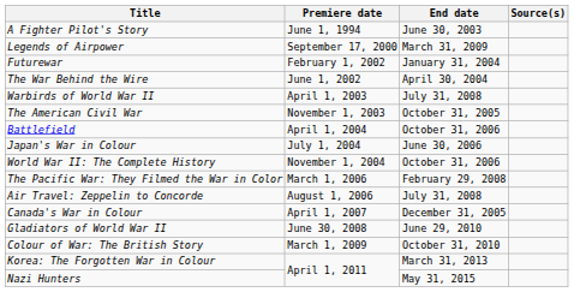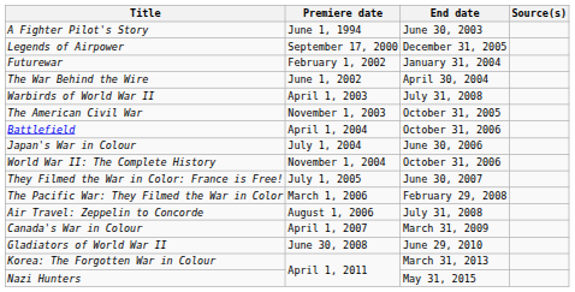 <table class="wikitable sortable">
 <tr>
 <th>Title</th>
 <th>Premiere date</th>
 <th>End date</th>
 <th>Source(s)</th>
 </tr>
 <tr>
 <td><em>A Fighter Pilot's Story</em></td>
 <td>June 1, 1994</td>
 <td>June 30, 2003</td>
 <td></td>
 </tr>
 <tr>
 <td><em>Legends of Airpower</em></td>
 <td>September 17, 2000</td>
-<td>March 31, 2009</td>
+<td>December 31, 2005</td>
 <td></td>
 </tr>
 <tr>
 <td><em>Futurewar</em></td>
 <td>February 1, 2002</td>
 <td>January 31, 2004</td>
 <td></td>
 </tr>
 <tr>
 <td><em>The War Behind the Wire</em></td>
 <td>June 1, 2002</td>
 <td>April 30, 2004</td>
 <td></td>
 </tr>
 <tr>
 <td><em>Warbirds of World War II</em></td>
 <td>April 1, 2003</td>
 <td>July 31, 2008</td>
 <td></td>
 </tr>
 <tr>
 <td><em>The American Civil War</em></td>
 <td>November 1, 2003</td>
 <td>October 31, 2005</td>
 <td></td>
 </tr>
 <tr>
 <td><em><a href='#'>Battlefield</a></em></td>
 <td>April 1, 2004</td>
 <td>October 31, 2006</td>
 <td></td>
 </tr>
 <tr>
 <td><em>Japan's War in Colour</em></td>
 <td>July 1, 2004</td>
 <td>June 30, 2006</td>
 <td></td>
 </tr>
 <tr>
 <td><em>World War II: The Complete History</em></td>
 <td>November 1, 2004</td>
 <td>October 31, 2006</td>
 <td></td>
 </tr>
 <tr>
+<td><em>They Filmed the War in Color: France is Free!</em></td>
+<td>July 1, 2005</td>
+<td>June 30, 2007</td>
+<td></td>
+</tr>
+<tr>
 <td><em>The Pacific War: They Filmed the War in Color</em></td>
 <td>March 1, 2006</td>
 <td>February 29, 2008</td>
 <td></td>
 </tr>
 <tr>
 <td><em>Air Travel: Zeppelin to Concorde</em></td>
 <td>August 1, 2006</td>
 <td>July 31, 2008</td>
 <td></td>
 </tr>
 <tr>
 <td><em>Canada's War in Colour</em></td>
 <td>April 1, 2007</td>
-<td>December 31, 2005</td>
+<td>March 31, 2009</td>
 <td></td>
 </tr>
 <tr>
 <td><em>Gladiators of World War II</em></td>
 <td>June 30, 2008</td>
 <td>June 29, 2010</td>
-<td></td>
-</tr>
-<tr>
-<td><em>Colour of War: The British Story</em></td>
-<td>March 1, 2009</td>
-<td>October 31, 2010</td>
 <td></td>
 </tr>
 <tr>
 <td><em>Korea: The Forgotten War in Colour</em></td>
 <td rowspan="2">April 1, 2011</td>
 <td>March 31, 2013</td>
 <td></td>
 </tr>
 <tr>
 <td><em>Nazi Hunters</em></td>
 <td>May 31, 2015</td>
 <td></td>
 </tr>
 </table>
